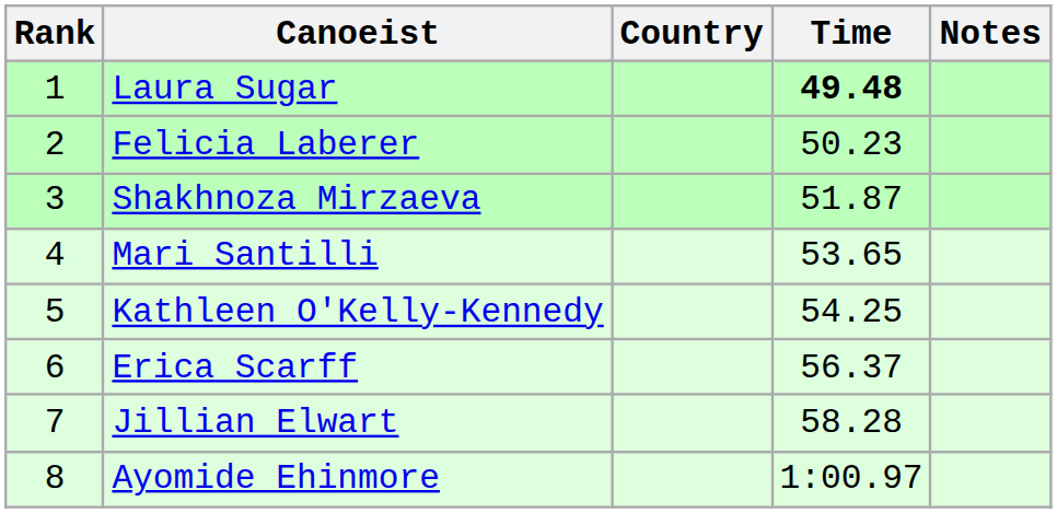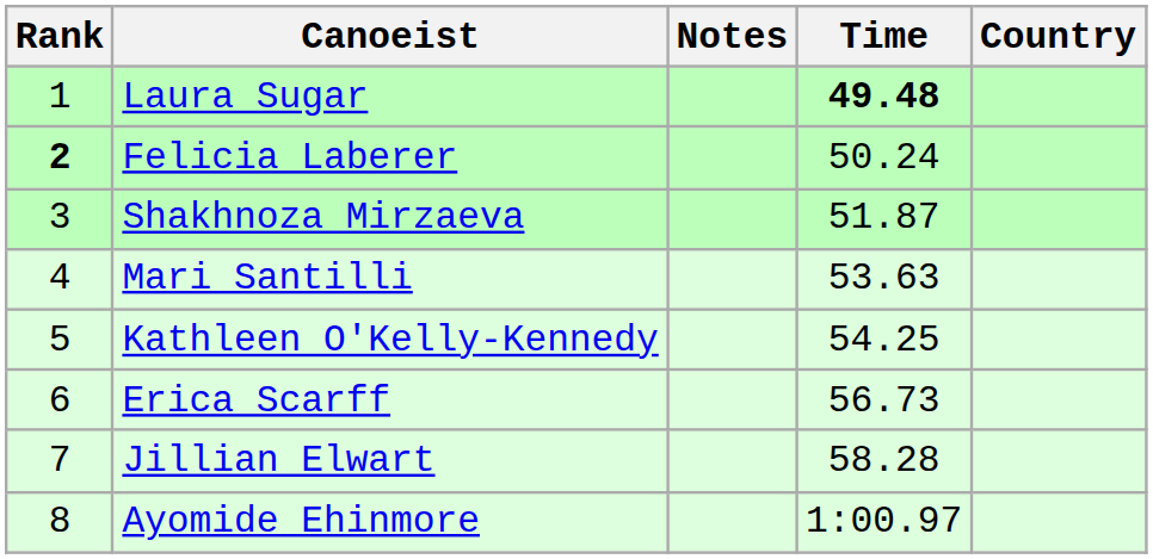 <table class="wikitable" style="text-align:center">
 <tr>
 <th>Rank</th>
 <th>Canoeist</th>
+<th>Notes</th>
+<th>Time</th>
 <th>Country</th>
-<th>Time</th>
-<th>Notes</th>
 </tr>
 <tr bgcolor=bbffbb>
 <td>1</td>
 <td align="left"><a href='#'>Laura Sugar</a></td>
+<td></td>
+<td><strong>49.48</strong></td>
 <td align="left"></td>
-<td><strong>49.48</strong></td>
-<td></td>
 </tr>
 <tr bgcolor=bbffbb>
-<td>2</td>
+<td><strong>2</strong></td>
 <td align="left"><a href='#'>Felicia Laberer</a></td>
+<td></td>
+<td>50.24</td>
 <td align="left"></td>
-<td>50.23</td>
-<td></td>
 </tr>
 <tr bgcolor=bbffbb>
 <td>3</td>
 <td align="left"><a href='#'>Shakhnoza Mirzaeva</a></td>
+<td></td>
+<td>51.87</td>
 <td align="left"></td>
-<td>51.87</td>
-<td></td>
 </tr>
 <tr bgcolor=ddffdd>
 <td>4</td>
 <td align="left"><a href='#'>Mari Santilli</a></td>
+<td></td>
+<td>53.63</td>
 <td align="left"></td>
-<td>53.65</td>
-<td></td>
 </tr>
 <tr bgcolor=ddffdd>
 <td>5</td>
 <td align="left"><a href='#'>Kathleen O'Kelly-Kennedy</a></td>
+<td></td>
+<td>54.25</td>
 <td align="left"></td>
-<td>54.25</td>
-<td></td>
 </tr>
 <tr bgcolor=ddffdd>
 <td>6</td>
 <td align="left"><a href='#'>Erica Scarff</a></td>
+<td></td>
+<td>56.73</td>
 <td align="left"></td>
-<td>56.37</td>
-<td></td>
 </tr>
 <tr bgcolor=ddffdd>
 <td>7</td>
 <td align="left"><a href='#'>Jillian Elwart</a></td>
+<td></td>
+<td>58.28</td>
 <td align="left"></td>
-<td>58.28</td>
-<td></td>
 </tr>
 <tr bgcolor=ddffdd>
 <td>8</td>
 <td align="left"><a href='#'>Ayomide Ehinmore</a></td>
+<td></td>
+<td>1:00.97</td>
 <td align="left"></td>
-<td>1:00.97</td>
-<td></td>
 </tr>
 </table>
